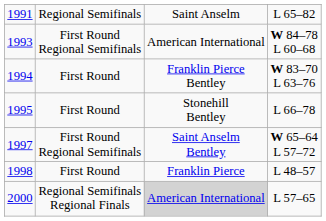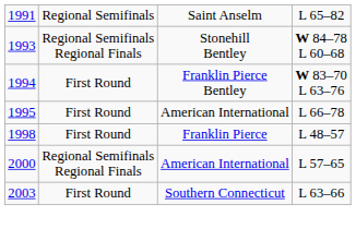 <table class=wikitable style="text-align:center">
 <tr align="center">
 <td><a href='#'>1991</a></td>
 <td>Regional Semifinals</td>
 <td>Saint Anselm</td>
 <td>L 65–82</td>
 </tr>
 <tr align="center">
 <td><a href='#'>1993</a></td>
-<td>First Round<br>Regional Semifinals</td>
-<td>American International</td>
+<td>Regional Semifinals<br>Regional Finals</td>
+<td>Stonehill<br>Bentley</td>
 <td><strong>W</strong> 84–78<br>L 60–68</td>
 </tr>
 <tr align="center">
 <td><a href='#'>1994</a></td>
 <td>First Round</td>
 <td><a href='#'>Franklin Pierce</a><br>Bentley</td>
 <td><strong>W</strong> 83–70<br>L 63–76</td>
 </tr>
 <tr align="center">
 <td><a href='#'>1995</a></td>
 <td>First Round</td>
-<td>Stonehill<br>Bentley</td>
+<td>American International</td>
 <td>L 66–78</td>
-</tr>
-<tr align="center">
-<td><a href='#'>1997</a></td>
-<td>First Round<br>Regional Semifinals</td>
-<td><a href='#'>Saint Anselm</a><br><a href='#'>Bentley</a></td>
-<td><strong>W</strong> 65–64<br>L 57–72</td>
 </tr>
 <tr align="center">
 <td><a href='#'>1998</a></td>
 <td>First Round</td>
 <td><a href='#'>Franklin Pierce</a></td>
 <td>L 48–57</td>
 </tr>
 <tr align="center">
 <td><a href='#'>2000</a></td>
 <td>Regional Semifinals<br>Regional Finals</td>
-<td style="background: lightgrey;"><a href='#'>American International</a></td>
+<td><a href='#'>American International</a></td>
 <td>L 57–65</td>
 </tr>
+<tr align="center">
+<td><a href='#'>2003</a></td>
+<td>First Round</td>
+<td><a href='#'>Southern Connecticut</a></td>
+<td>L 63–66</td>
+</tr>
 </table>
